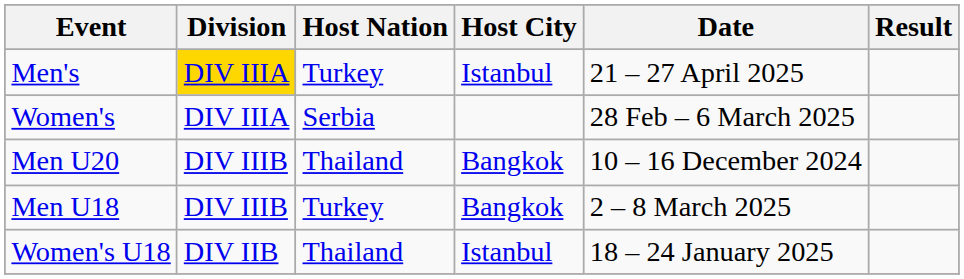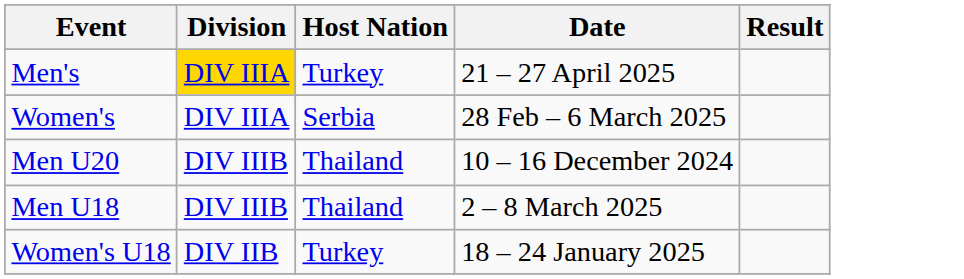 <table class="wikitable">
 <tr>
 <th>Event</th>
 <th>Division</th>
 <th>Host Nation</th>
-<th>Host City</th>
 <th>Date</th>
 <th>Result</th>
 </tr>
 <tr>
 <td><a href='#'>Men's</a></td>
 <td style="background: gold;"><a href='#'>DIV IIIA</a></td>
 <td> <a href='#'>Turkey</a></td>
-<td><a href='#'>Istanbul</a></td>
 <td>21 – 27 April 2025</td>
 <td></td>
 </tr>
 <tr>
 <td><a href='#'>Women's</a></td>
 <td><a href='#'>DIV IIIA</a></td>
 <td> <a href='#'>Serbia</a></td>
-<td></td>
 <td>28 Feb – 6 March 2025</td>
 <td></td>
 </tr>
 <tr>
 <td><a href='#'>Men U20</a></td>
 <td><a href='#'>DIV IIIB</a></td>
 <td> <a href='#'>Thailand</a></td>
-<td><a href='#'>Bangkok</a></td>
 <td>10 – 16 December 2024</td>
 <td></td>
 </tr>
 <tr>
 <td><a href='#'>Men U18</a></td>
 <td><a href='#'>DIV IIIB</a></td>
-<td> <a href='#'>Turkey</a></td>
-<td><a href='#'>Bangkok</a></td>
+<td> <a href='#'>Thailand</a></td>
 <td>2 – 8 March 2025</td>
 <td></td>
 </tr>
 <tr>
 <td><a href='#'>Women's U18</a></td>
 <td><a href='#'>DIV IIB</a></td>
-<td> <a href='#'>Thailand</a></td>
-<td><a href='#'>Istanbul</a></td>
+<td> <a href='#'>Turkey</a></td>
 <td>18 – 24 January 2025</td>
 <td></td>
 </tr>
 </table>
